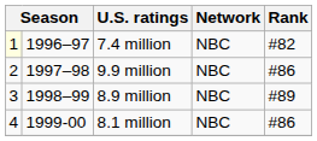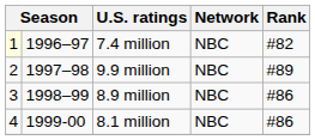 <table class="wikitable">
 <tr>
 <th colspan="2">Season</th>
 <th>U.S. ratings</th>
 <th>Network</th>
 <th>Rank</th>
 </tr>
 <tr>
 <td style="background: lightyellow;">1</td>
 <td>1996–97</td>
 <td>7.4 million</td>
 <td>NBC</td>
 <td>#82</td>
 </tr>
 <tr>
 <td>2</td>
 <td>1997–98</td>
 <td>9.9 million</td>
 <td>NBC</td>
-<td>#86</td>
+<td>#89</td>
 </tr>
 <tr>
 <td>3</td>
 <td>1998–99</td>
 <td>8.9 million</td>
 <td>NBC</td>
-<td>#89</td>
+<td>#86</td>
 </tr>
 <tr>
 <td>4</td>
 <td>1999-00</td>
 <td>8.1 million</td>
 <td>NBC</td>
 <td>#86</td>
 </tr>
 <tr>
 </tr>
 </table>
